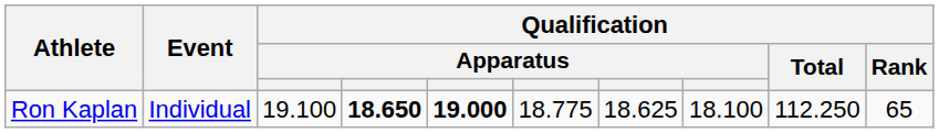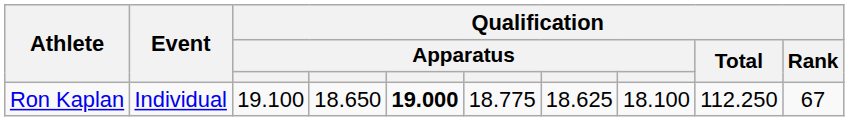 <table class="wikitable" style="font-size:90%">
 <tr>
 <th rowspan=3>Athlete</th>
 <th rowspan=3>Event</th>
 <th colspan =8>Qualification</th>
 </tr>
 <tr style="font-size:95%">
 <th colspan=6>Apparatus</th>
 <th rowspan=2>Total</th>
 <th rowspan=2>Rank</th>
 </tr>
 <tr style="font-size:95%">
 <th></th>
 <th></th>
 <th></th>
 <th></th>
 <th></th>
 <th></th>
 </tr>
 <tr align=center>
 <td align=left><a href='#'>Ron Kaplan</a></td>
 <td align=left><a href='#'>Individual</a></td>
 <td>19.100</td>
-<td><strong>18.650</strong></td>
+<td>18.650</td>
 <td><strong>19.000</strong></td>
 <td>18.775</td>
 <td>18.625</td>
 <td>18.100</td>
 <td>112.250</td>
-<td>65</td>
+<td>67</td>
 </tr>
 </table>
